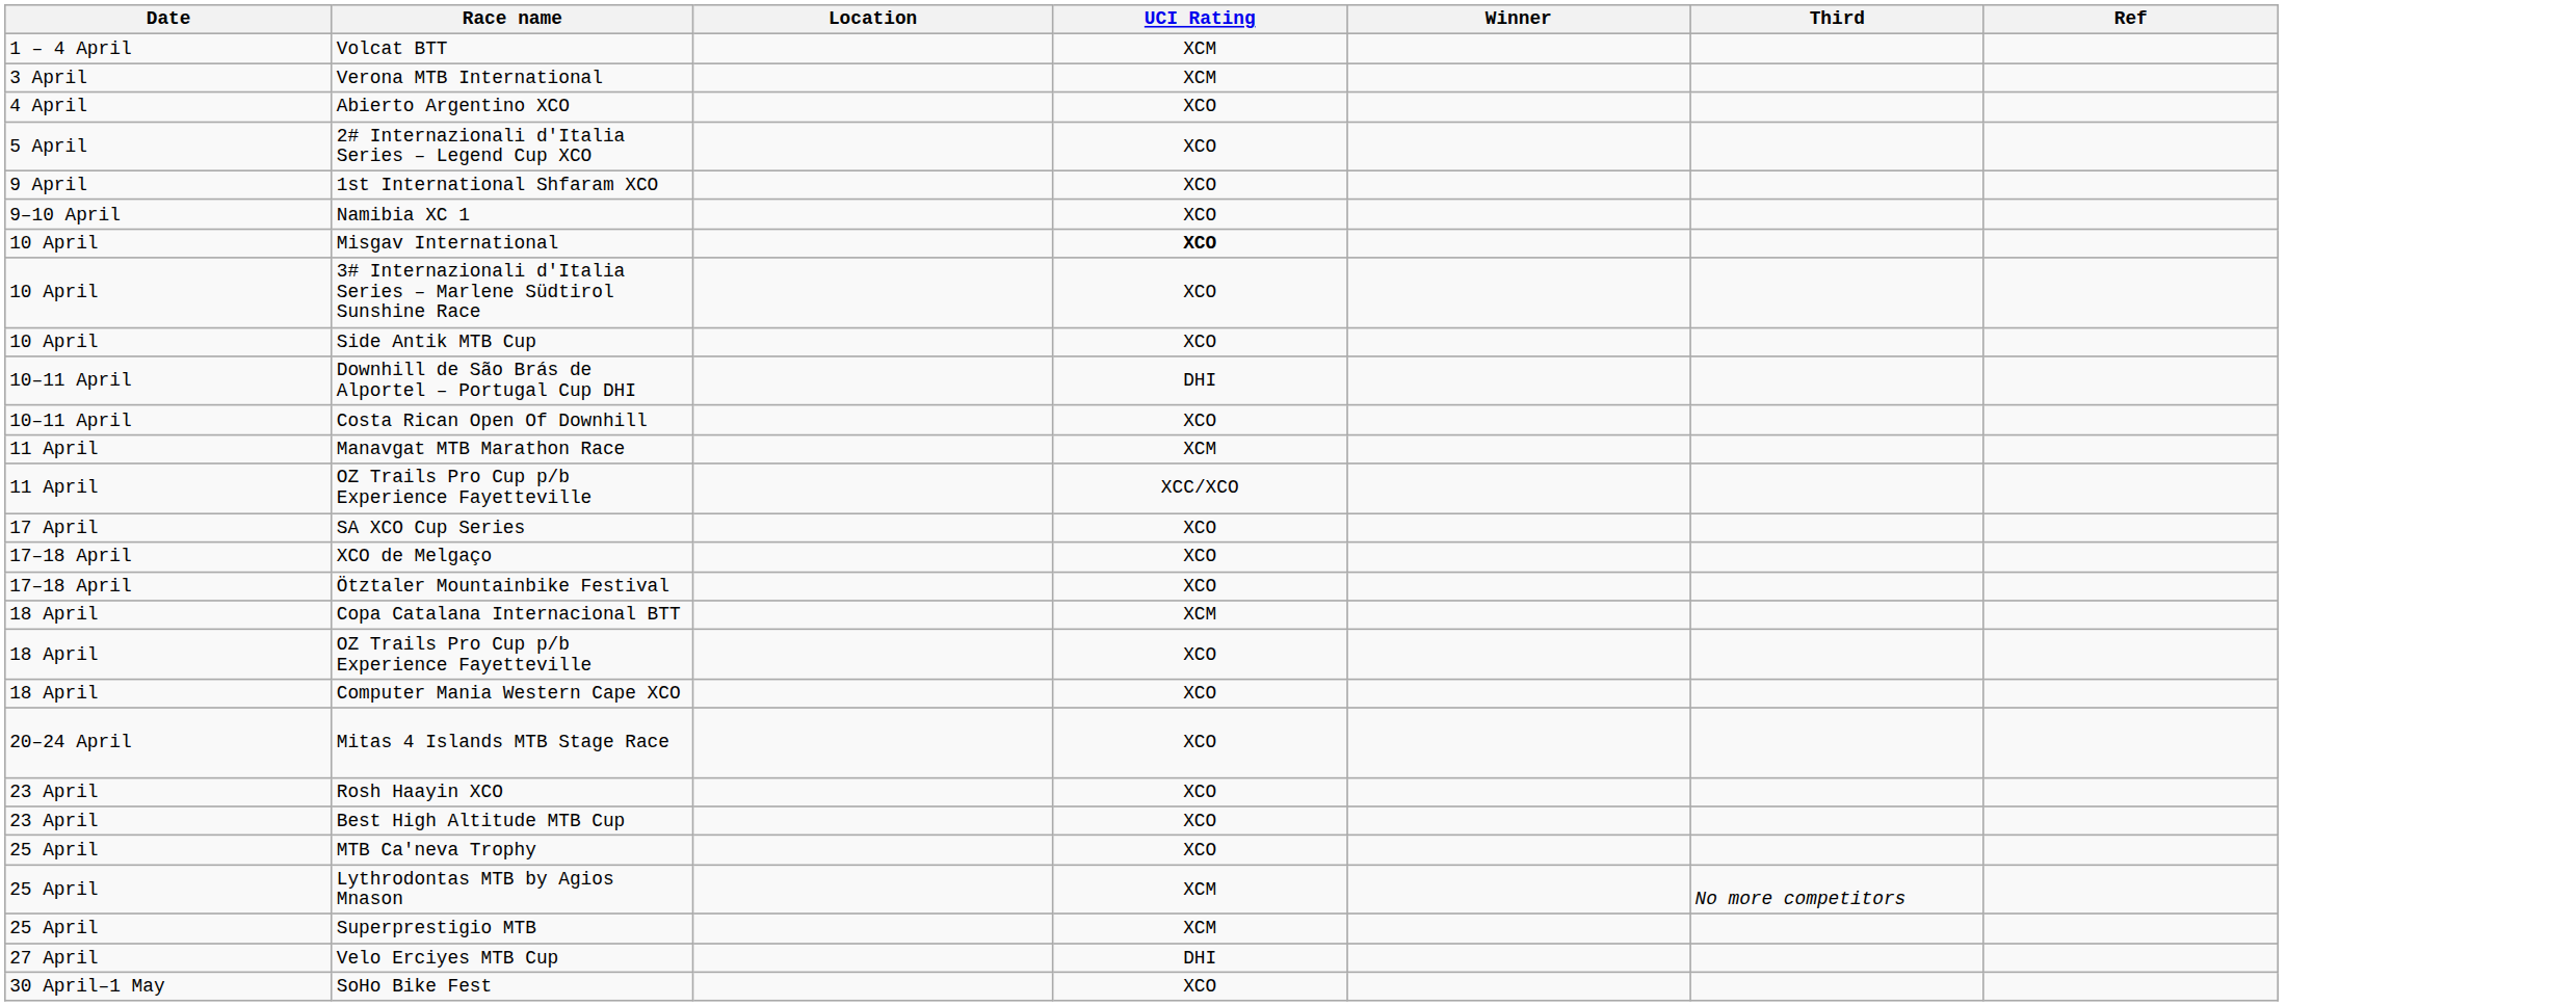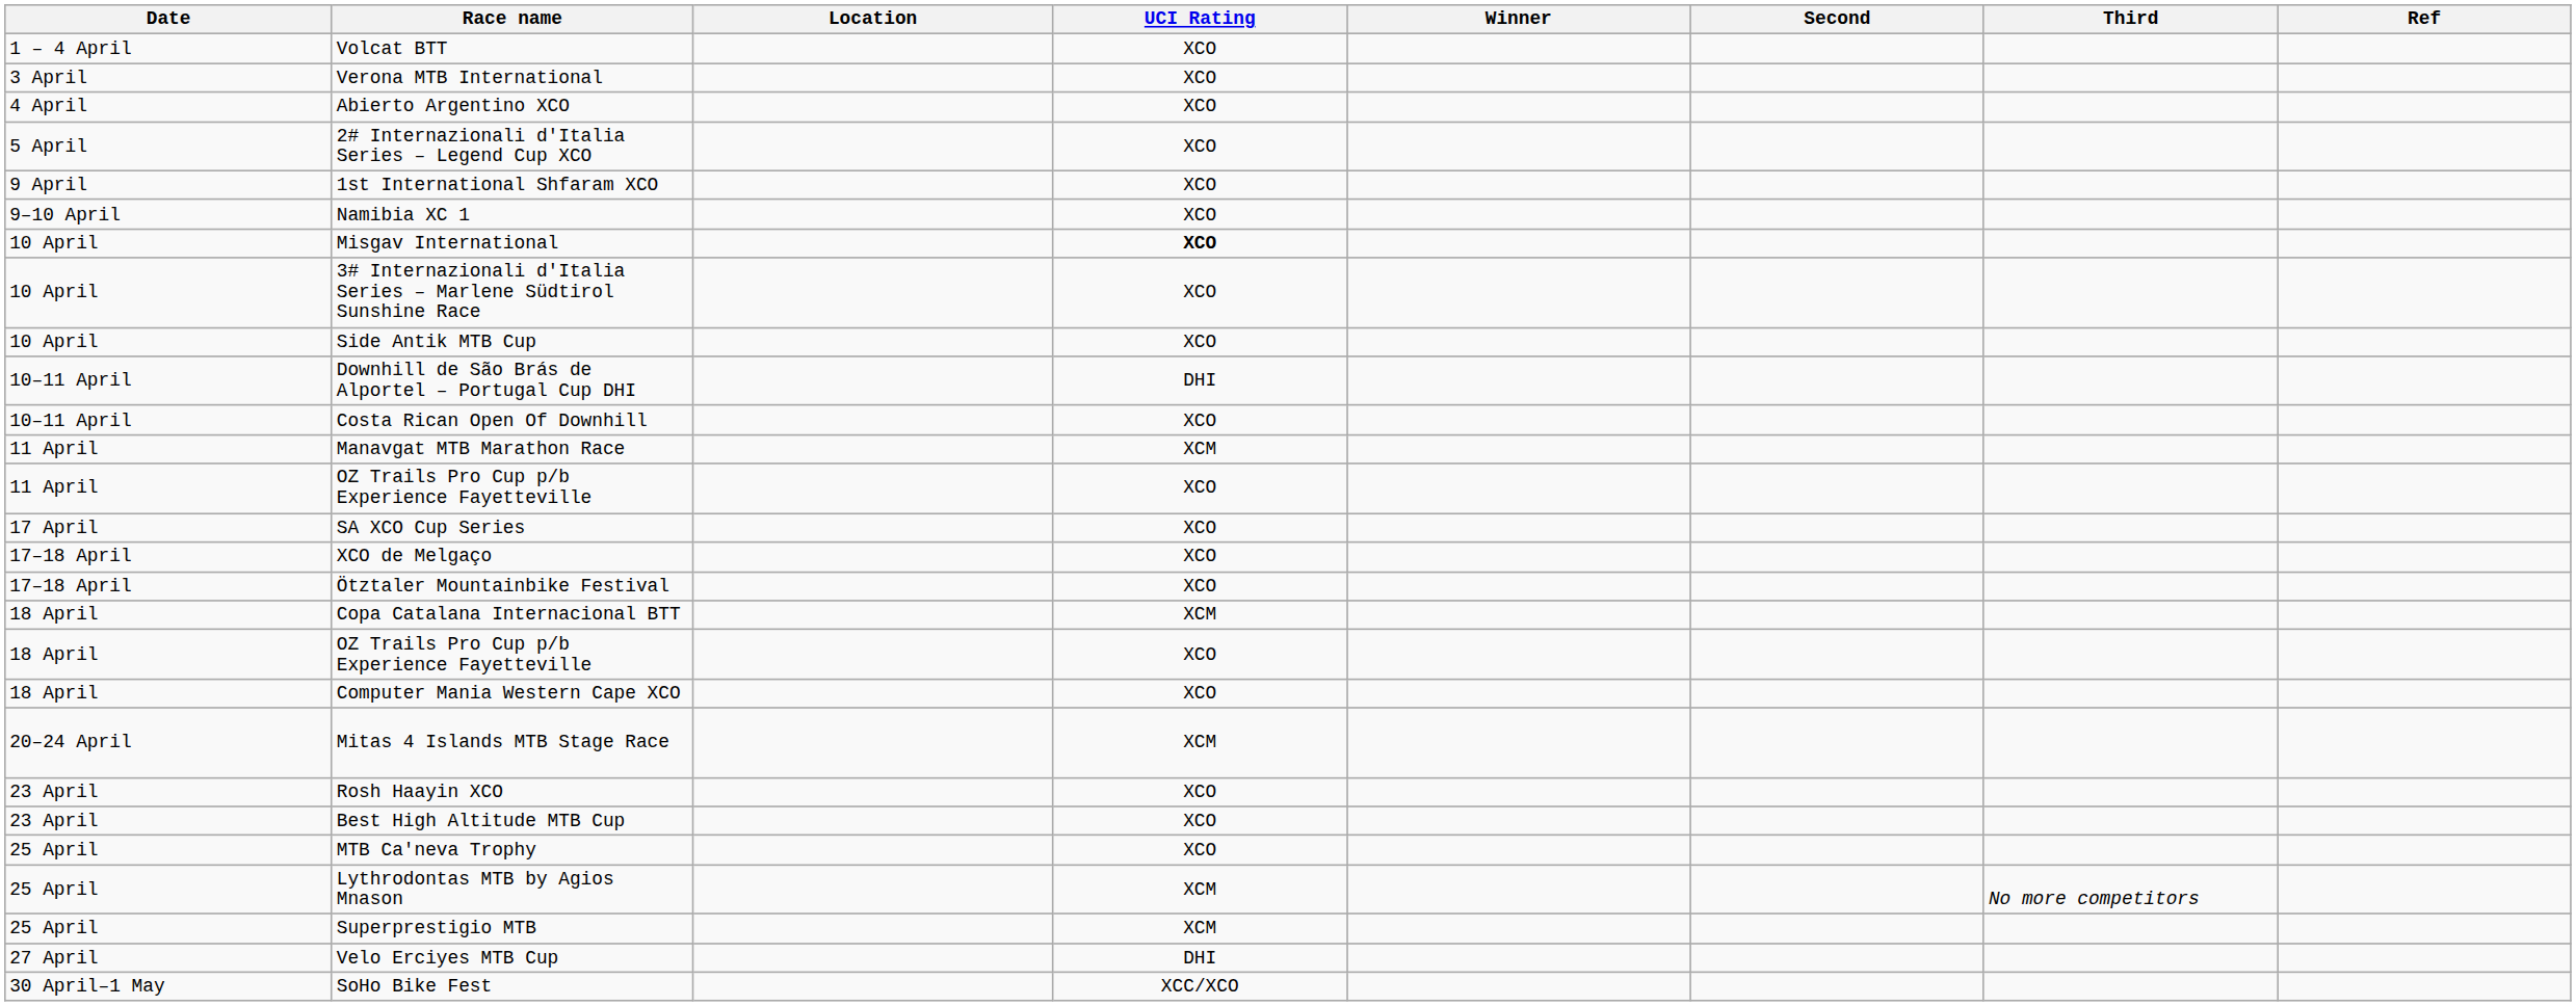 <table class="wikitable sortable" style="font-size:85%;">
 <tr>
 <th style="width:190px;">Date</th>
 <th style="width:210px;">Race name</th>
 <th style="width:210px;">Location</th>
 <th style="width:170px;"><a href='#'>UCI Rating</a></th>
 <th width=200px>Winner</th>
+<th style="width:170px;">Second</th>
 <th style="width:170px;">Third</th>
 <th style="width:170px;">Ref</th>
 </tr>
 <tr>
 <td>1 – 4 April</td>
 <td>Volcat BTT</td>
 <td></td>
-<td align=center>XCM</td>
+<td align=center>XCO</td>
+<td><br></td>
 <td><br></td>
 <td><br></td>
 <td align=center></td>
 </tr>
 <tr>
 <td>3 April</td>
 <td>Verona MTB International</td>
 <td></td>
-<td align=center>XCM</td>
+<td align=center>XCO</td>
+<td><br></td>
 <td><br></td>
 <td><br></td>
 <td align=center></td>
 </tr>
 <tr>
 <td>4 April</td>
 <td>Abierto Argentino XCO</td>
 <td></td>
 <td align=center>XCO</td>
 <td><br></td>
 <td><br></td>
+<td><br></td>
 <td align=center></td>
 </tr>
 <tr>
 <td>5 April</td>
 <td>2# Internazionali d'Italia Series – Legend Cup XCO</td>
 <td></td>
 <td align=center>XCO</td>
+<td><br></td>
 <td><br></td>
 <td><br></td>
 <td align=center></td>
 </tr>
 <tr>
 <td>9 April</td>
 <td>1st International Shfaram XCO</td>
 <td></td>
 <td align=center>XCO</td>
 <td><br></td>
 <td><br></td>
+<td><br></td>
 <td align=center></td>
 </tr>
 <tr>
 <td>9–10 April</td>
 <td>Namibia XC 1</td>
 <td></td>
 <td align=center>XCO</td>
+<td><br></td>
 <td><br></td>
 <td><br></td>
 <td align=center></td>
 </tr>
 <tr>
 <td>10 April</td>
 <td>Misgav International</td>
 <td></td>
 <td align=center><strong>XCO</strong></td>
 <td><br></td>
 <td><br></td>
+<td><br></td>
 <td align=center></td>
 </tr>
 <tr>
 <td>10 April</td>
 <td>3# Internazionali d'Italia Series – Marlene Südtirol Sunshine Race</td>
 <td></td>
 <td align=center>XCO</td>
+<td><br></td>
 <td><br></td>
 <td><br></td>
 <td align=center></td>
 </tr>
 <tr>
 <td>10 April</td>
 <td>Side Antik MTB Cup</td>
 <td></td>
 <td align=center>XCO</td>
 <td><br></td>
 <td><br></td>
+<td><br></td>
 <td align=center></td>
 </tr>
 <tr>
 <td>10–11 April</td>
 <td>Downhill de São Brás de Alportel – Portugal Cup DHI</td>
 <td></td>
 <td align=center>DHI</td>
+<td><br></td>
 <td><br></td>
 <td><br></td>
 <td align=center></td>
 </tr>
 <tr>
 <td>10–11 April</td>
 <td>Costa Rican Open Of Downhill</td>
 <td></td>
 <td align=center>XCO</td>
 <td><br></td>
 <td><br></td>
+<td><br></td>
 <td align=center></td>
 </tr>
 <tr>
 <td>11 April</td>
 <td>Manavgat MTB Marathon Race</td>
 <td></td>
 <td align=center>XCM</td>
 <td><br></td>
 <td><br></td>
+<td><br></td>
 <td align=center></td>
 </tr>
 <tr>
 <td>11 April</td>
 <td>OZ Trails Pro Cup p/b Experience Fayetteville</td>
 <td></td>
-<td align=center>XCC/XCO</td>
+<td align=center>XCO</td>
+<td><br></td>
 <td><br></td>
 <td><br></td>
 <td align=center></td>
 </tr>
 <tr>
 <td>17 April</td>
 <td>SA XCO Cup Series</td>
 <td></td>
 <td align=center>XCO</td>
 <td><br></td>
 <td><br></td>
+<td><br></td>
 <td align=center></td>
 </tr>
 <tr>
 <td>17–18 April</td>
 <td>XCO de Melgaço</td>
 <td></td>
 <td align=center>XCO</td>
+<td><br></td>
 <td><br></td>
 <td><br></td>
 <td align=center></td>
 </tr>
 <tr>
 <td>17–18 April</td>
 <td>Ötztaler Mountainbike Festival</td>
 <td></td>
 <td align=center>XCO</td>
 <td><br></td>
 <td><br></td>
+<td><br></td>
 <td align=center></td>
 </tr>
 <tr>
 <td>18 April</td>
 <td>Copa Catalana Internacional BTT</td>
 <td></td>
 <td align=center>XCM</td>
+<td><br></td>
 <td><br></td>
 <td><br></td>
 <td align=center></td>
 </tr>
 <tr>
 <td>18 April</td>
 <td>OZ Trails Pro Cup p/b Experience Fayetteville</td>
 <td></td>
 <td align=center>XCO</td>
 <td><br></td>
 <td><br></td>
+<td><br></td>
 <td align=center></td>
 </tr>
 <tr>
 <td>18 April</td>
 <td>Computer Mania Western Cape XCO</td>
 <td></td>
 <td align=center>XCO</td>
 <td><br></td>
 <td><br></td>
+<td><br></td>
 <td align=center></td>
 </tr>
 <tr>
 <td>20–24 April</td>
 <td>Mitas 4 Islands MTB Stage Race</td>
 <td></td>
-<td align=center>XCO</td>
+<td align=center>XCM</td>
+<td><br><br><br></td>
 <td><br><br><br></td>
 <td><br><br><br></td>
 <td align=center></td>
 </tr>
 <tr>
 <td>23 April</td>
 <td>Rosh Haayin XCO</td>
 <td></td>
 <td align=center>XCO</td>
 <td><br></td>
 <td><br></td>
+<td><br></td>
 <td align="center"></td>
 </tr>
 <tr>
 <td>23 April</td>
 <td>Best High Altitude MTB Cup</td>
 <td></td>
 <td align=center>XCO</td>
+<td><br></td>
 <td><br></td>
 <td><br></td>
 <td align="center"></td>
 </tr>
 <tr>
 <td>25 April</td>
 <td>MTB Ca'neva Trophy</td>
 <td></td>
 <td align=center>XCO</td>
 <td><br></td>
 <td><br></td>
+<td><br></td>
 <td align=center></td>
 </tr>
 <tr>
 <td>25 April</td>
 <td>Lythrodontas MTB by Agios Mnason</td>
 <td></td>
 <td align=center>XCM</td>
+<td><br></td>
 <td><br></td>
 <td><br><em>No more competitors</em></td>
 <td align=center></td>
 </tr>
 <tr>
 <td>25 April</td>
 <td>Superprestigio MTB</td>
 <td></td>
 <td align=center>XCM</td>
 <td><br></td>
 <td><br></td>
+<td><br></td>
 <td align="center"></td>
 </tr>
 <tr>
 <td>27 April</td>
 <td>Velo Erciyes MTB Cup</td>
 <td></td>
 <td align=center>DHI</td>
 <td><br></td>
 <td><br></td>
+<td><br></td>
 <td align=center></td>
 </tr>
 <tr>
 <td>30 April–1 May</td>
 <td>SoHo Bike Fest</td>
 <td></td>
-<td align=center>XCO</td>
+<td align=center>XCC/XCO</td>
+<td></td>
 <td></td>
 <td></td>
 <td align=center></td>
 </tr>
 </table>
